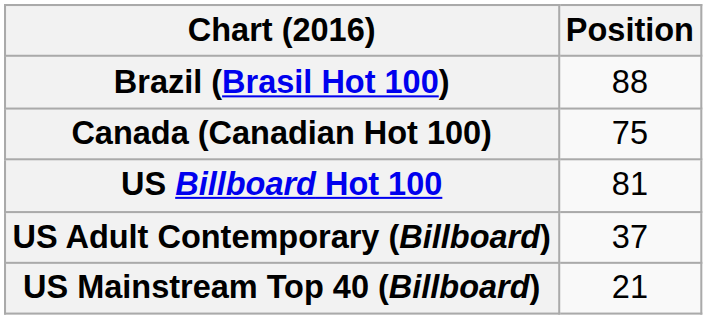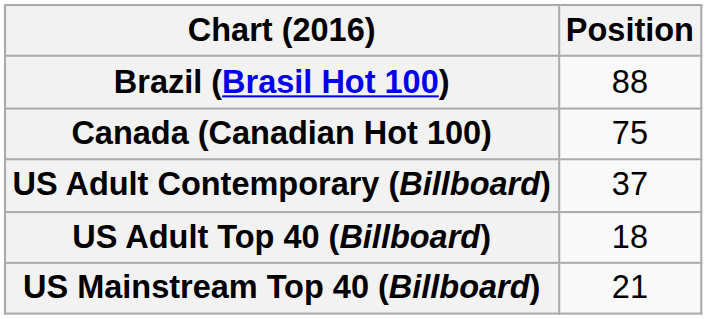 <table class="wikitable plainrowheaders sortable" style="text-align:center;">
 <tr>
 <th scope="col">Chart (2016)</th>
 <th scope="col">Position</th>
 </tr>
 <tr>
 <th scope="row">Brazil (<a href='#'>Brasil Hot 100</a>)</th>
 <td>88</td>
 </tr>
 <tr>
 <th scope="row">Canada (Canadian Hot 100)</th>
 <td>75</td>
 </tr>
 <tr>
-<th scope="row">US <a href='#'><em>Billboard</em> Hot 100</a></th>
-<td>81</td>
+<th scope="row">US Adult Contemporary (<em>Billboard</em>)</th>
+<td>37</td>
 </tr>
 <tr>
-<th scope="row">US Adult Contemporary (<em>Billboard</em>)</th>
-<td>37</td>
+<th scope="row">US Adult Top 40 (<em>Billboard</em>)</th>
+<td>18</td>
 </tr>
 <tr>
 <th scope="row">US Mainstream Top 40 (<em>Billboard</em>)</th>
 <td>21</td>
 </tr>
 </table>
